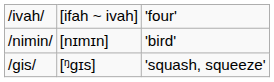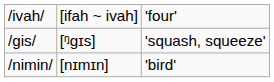 <table class="wikitable">
 <tr>
 <td>/ivah/</td>
 <td>[ifah ~ ivah]</td>
 <td>'four'</td>
 </tr>
 <tr>
+<td>/gis/</td>
+<td>[ᵑgɪs]</td>
+<td>'squash, squeeze'</td>
+</tr>
+<tr>
 <td>/nimin/</td>
 <td>[nɪmɪn]</td>
 <td>'bird'</td>
 </tr>
-<tr>
-<td>/gis/</td>
-<td>[ᵑgɪs]</td>
-<td>'squash, squeeze'</td>
-</tr>
 </table>
